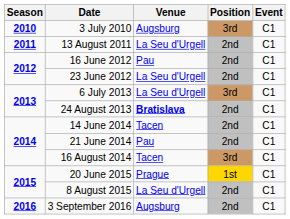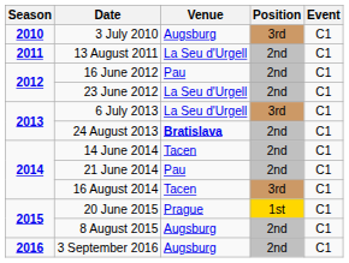 <table class="wikitable" style="text-align:center; font-size:95%;">
 <tr>
 <th>Season</th>
 <th>Date</th>
 <th>Venue</th>
 <th>Position</th>
 <th>Event</th>
 </tr>
 <tr>
 <td><strong><a href='#'>2010</a></strong></td>
 <td align=right>3 July 2010</td>
 <td align=left><a href='#'>Augsburg</a></td>
 <td bgcolor=cc9966>3rd</td>
 <td>C1</td>
 </tr>
 <tr>
 <td><strong><a href='#'>2011</a></strong></td>
 <td align=right>13 August 2011</td>
 <td align=left><a href='#'>La Seu d'Urgell</a></td>
 <td bgcolor=silver>2nd</td>
 <td>C1</td>
 </tr>
 <tr>
 <td rowspan=2><strong><a href='#'>2012</a></strong></td>
 <td align=right>16 June 2012</td>
 <td align=left><a href='#'>Pau</a></td>
 <td bgcolor=silver>2nd</td>
 <td>C1</td>
 </tr>
 <tr>
 <td align=right>23 June 2012</td>
 <td align=left><a href='#'>La Seu d'Urgell</a></td>
 <td bgcolor=silver>2nd</td>
 <td>C1</td>
 </tr>
 <tr>
 <td rowspan=2><strong><a href='#'>2013</a></strong></td>
 <td align=right>6 July 2013</td>
 <td align=left><a href='#'>La Seu d'Urgell</a></td>
 <td bgcolor=cc9966>3rd</td>
 <td>C1</td>
 </tr>
 <tr>
 <td align=right>24 August 2013</td>
 <td align=left><strong><a href='#'>Bratislava</a></strong></td>
 <td bgcolor=silver>2nd</td>
 <td>C1</td>
 </tr>
 <tr>
 <td rowspan=3><strong><a href='#'>2014</a></strong></td>
 <td align=right>14 June 2014</td>
 <td align=left><a href='#'>Tacen</a></td>
 <td bgcolor=silver>2nd</td>
 <td>C1</td>
 </tr>
 <tr>
 <td align=right>21 June 2014</td>
 <td align=left><a href='#'>Pau</a></td>
 <td bgcolor=silver>2nd</td>
 <td>C1</td>
 </tr>
 <tr>
 <td align=right>16 August 2014</td>
 <td align=left><a href='#'>Tacen</a></td>
 <td bgcolor=cc9966>3rd</td>
 <td>C1</td>
 </tr>
 <tr>
 <td rowspan=2><strong><a href='#'>2015</a></strong></td>
 <td align=right>20 June 2015</td>
 <td align=left><a href='#'>Prague</a></td>
 <td bgcolor=gold>1st</td>
 <td>C1</td>
 </tr>
 <tr>
 <td align=right>8 August 2015</td>
-<td align=left><a href='#'>La Seu d'Urgell</a></td>
+<td align=left><a href='#'>Augsburg</a></td>
 <td bgcolor=silver>2nd</td>
 <td>C1</td>
 </tr>
 <tr>
 <td><strong><a href='#'>2016</a></strong></td>
 <td align=right>3 September 2016</td>
 <td align=left><a href='#'>Augsburg</a></td>
 <td bgcolor=silver>2nd</td>
 <td>C1</td>
 </tr>
 </table>
